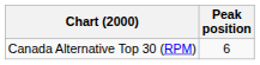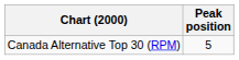 <table class="wikitable sortable">
 <tr>
 <th>Chart (2000)</th>
 <th>Peak<br>position</th>
 </tr>
 <tr>
 <td>Canada Alternative Top 30 (<a href='#'>RPM</a>)</td>
-<td align="center">6</td>
+<td align="center">5</td>
 </tr>
 </table>
